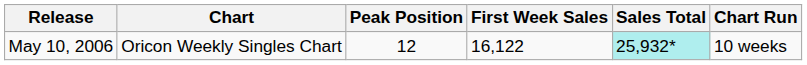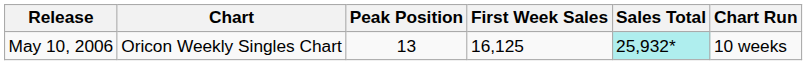 <table class="wikitable">
 <tr>
 <th>Release</th>
 <th>Chart</th>
 <th>Peak Position</th>
 <th>First Week Sales</th>
 <th>Sales Total</th>
 <th>Chart Run</th>
 </tr>
 <tr>
 <td>May 10, 2006</td>
 <td>Oricon Weekly Singles Chart</td>
-<td align="center">12</td>
-<td>16,122</td>
+<td align="center">13</td>
+<td>16,125</td>
 <td style="background: paleturquoise;">25,932*</td>
 <td>10 weeks</td>
 </tr>
 </table>
